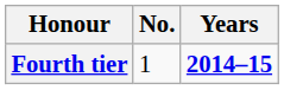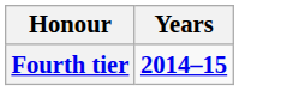 <table class="wikitable plainrowheaders">
 <tr>
 <th scope=col>Honour</th>
-<th scope=col>No.</th>
 <th scope=col>Years</th>
 </tr>
 <tr>
 <th scope=row><a href='#'>Fourth tier</a></th>
-<td>1</td>
 <td><strong><a href='#'>2014–15</a></strong></td>
 </tr>
 </table>
